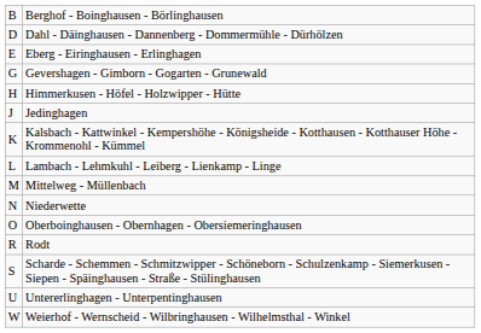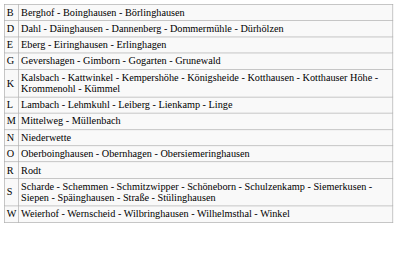 <table class="wikitable">
 <tr>
 <td>B</td>
 <td>Berghof - Boinghausen - Börlinghausen</td>
 </tr>
 <tr>
 <td>D</td>
 <td>Dahl - Däinghausen - Dannenberg - Dommermühle - Dürhölzen</td>
 </tr>
 <tr>
 <td>E</td>
 <td>Eberg - Eiringhausen - Erlinghagen</td>
 </tr>
 <tr>
 <td>G</td>
 <td>Gevershagen - Gimborn - Gogarten - Grunewald</td>
-</tr>
-<tr>
-<td>H</td>
-<td>Himmerkusen - Höfel - Holzwipper - Hütte</td>
-</tr>
-<tr>
-<td>J</td>
-<td>Jedinghagen</td>
 </tr>
 <tr>
 <td>K</td>
 <td>Kalsbach - Kattwinkel - Kempershöhe - Königsheide -  Kotthausen - Kotthauser Höhe - Krommenohl - Kümmel</td>
 </tr>
 <tr>
 <td>L</td>
 <td>Lambach - Lehmkuhl - Leiberg - Lienkamp - Linge</td>
 </tr>
 <tr>
 <td>M</td>
 <td>Mittelweg  - Müllenbach</td>
 </tr>
 <tr>
 <td>N</td>
 <td>Niederwette</td>
 </tr>
 <tr>
 <td>O</td>
 <td>Oberboinghausen - Obernhagen - Obersiemeringhausen</td>
 </tr>
 <tr>
 <td>R</td>
 <td>Rodt</td>
 </tr>
 <tr>
 <td>S</td>
 <td>Scharde - Schemmen - Schmitzwipper - Schöneborn - Schulzenkamp - Siemerkusen - Siepen - Späinghausen - Straße - Stülinghausen</td>
 </tr>
 <tr>
-<td>U</td>
-<td>Untererlinghagen - Unterpentinghausen</td>
-</tr>
-<tr>
 <td>W</td>
 <td>Weierhof - Wernscheid - Wilbringhausen - Wilhelmsthal - Winkel</td>
 </tr>
 </table>
